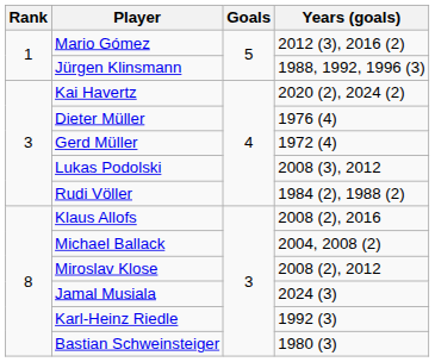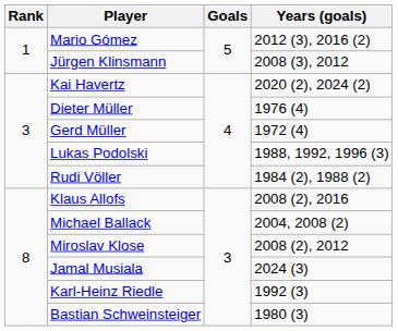 <table class="wikitable" style="text-align: left;">
 <tr>
 <th>Rank</th>
 <th>Player</th>
 <th>Goals</th>
 <th>Years (goals)</th>
 </tr>
 <tr>
 <td rowspan=2 align=center>1</td>
 <td><a href='#'>Mario Gómez</a></td>
 <td rowspan=2 align=center>5</td>
 <td>2012 (3), 2016 (2)</td>
 </tr>
 <tr>
 <td><a href='#'>Jürgen Klinsmann</a></td>
-<td>1988, 1992, 1996 (3)</td>
+<td>2008 (3), 2012</td>
 </tr>
 <tr>
 <td rowspan=5 align=center>3</td>
 <td><a href='#'>Kai Havertz</a></td>
 <td rowspan=5 align=center>4</td>
 <td>2020 (2), 2024 (2)</td>
 </tr>
 <tr>
 <td><a href='#'>Dieter Müller</a></td>
 <td>1976 (4)</td>
 </tr>
 <tr>
 <td><a href='#'>Gerd Müller</a></td>
 <td>1972 (4)</td>
 </tr>
 <tr>
 <td><a href='#'>Lukas Podolski</a></td>
-<td>2008 (3), 2012</td>
+<td>1988, 1992, 1996 (3)</td>
 </tr>
 <tr>
 <td><a href='#'>Rudi Völler</a></td>
 <td>1984 (2), 1988 (2)</td>
 </tr>
 <tr>
 <td rowspan=6 align=center>8</td>
 <td><a href='#'>Klaus Allofs</a></td>
 <td rowspan=6 align=center>3</td>
 <td>2008 (2), 2016</td>
 </tr>
 <tr>
 <td><a href='#'>Michael Ballack</a></td>
 <td>2004, 2008 (2)</td>
 </tr>
 <tr>
 <td><a href='#'>Miroslav Klose</a></td>
 <td>2008 (2), 2012</td>
 </tr>
 <tr>
 <td><a href='#'>Jamal Musiala</a></td>
 <td>2024 (3)</td>
 </tr>
 <tr>
 <td><a href='#'>Karl-Heinz Riedle</a></td>
 <td>1992 (3)</td>
 </tr>
 <tr>
 <td><a href='#'>Bastian Schweinsteiger</a></td>
 <td>1980 (3)</td>
 </tr>
 </table>
